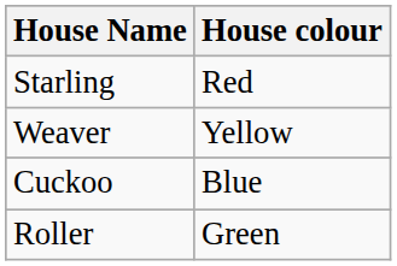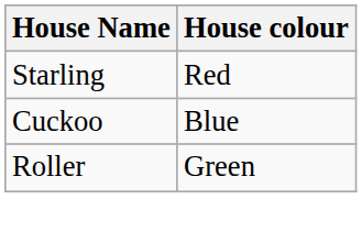 <table class="wikitable">
 <tr>
 <th>House Name</th>
 <th>House colour</th>
 </tr>
 <tr>
 <td>Starling</td>
 <td>Red</td>
 </tr>
 <tr>
-<td>Weaver</td>
-<td>Yellow</td>
-</tr>
-<tr>
 <td>Cuckoo</td>
 <td>Blue</td>
 </tr>
 <tr>
 <td>Roller</td>
 <td>Green</td>
 </tr>
 </table>
